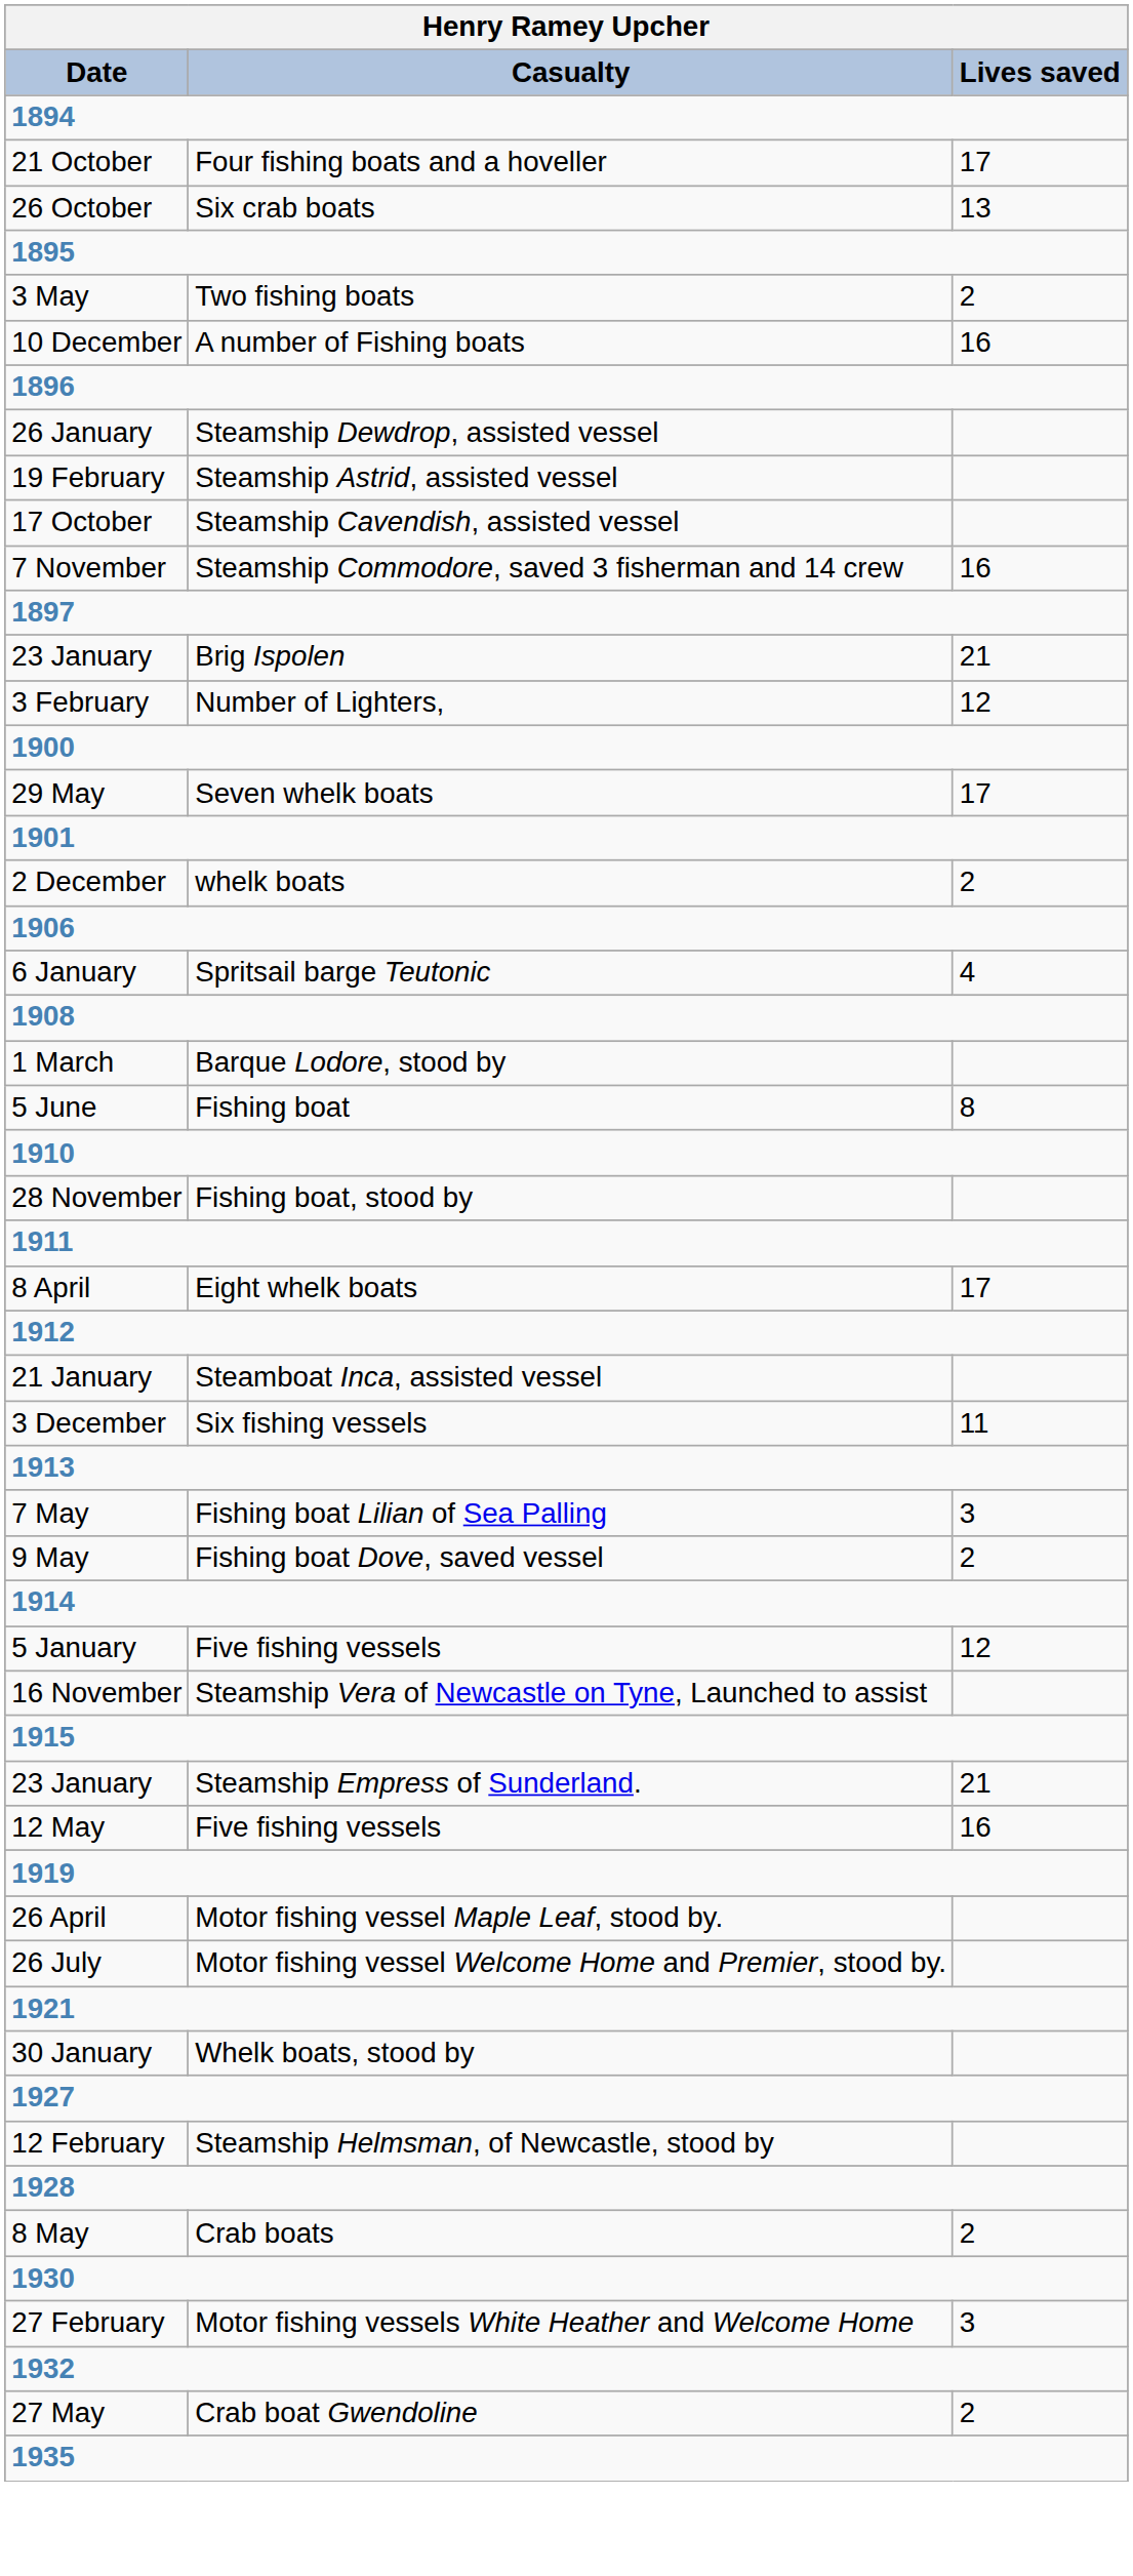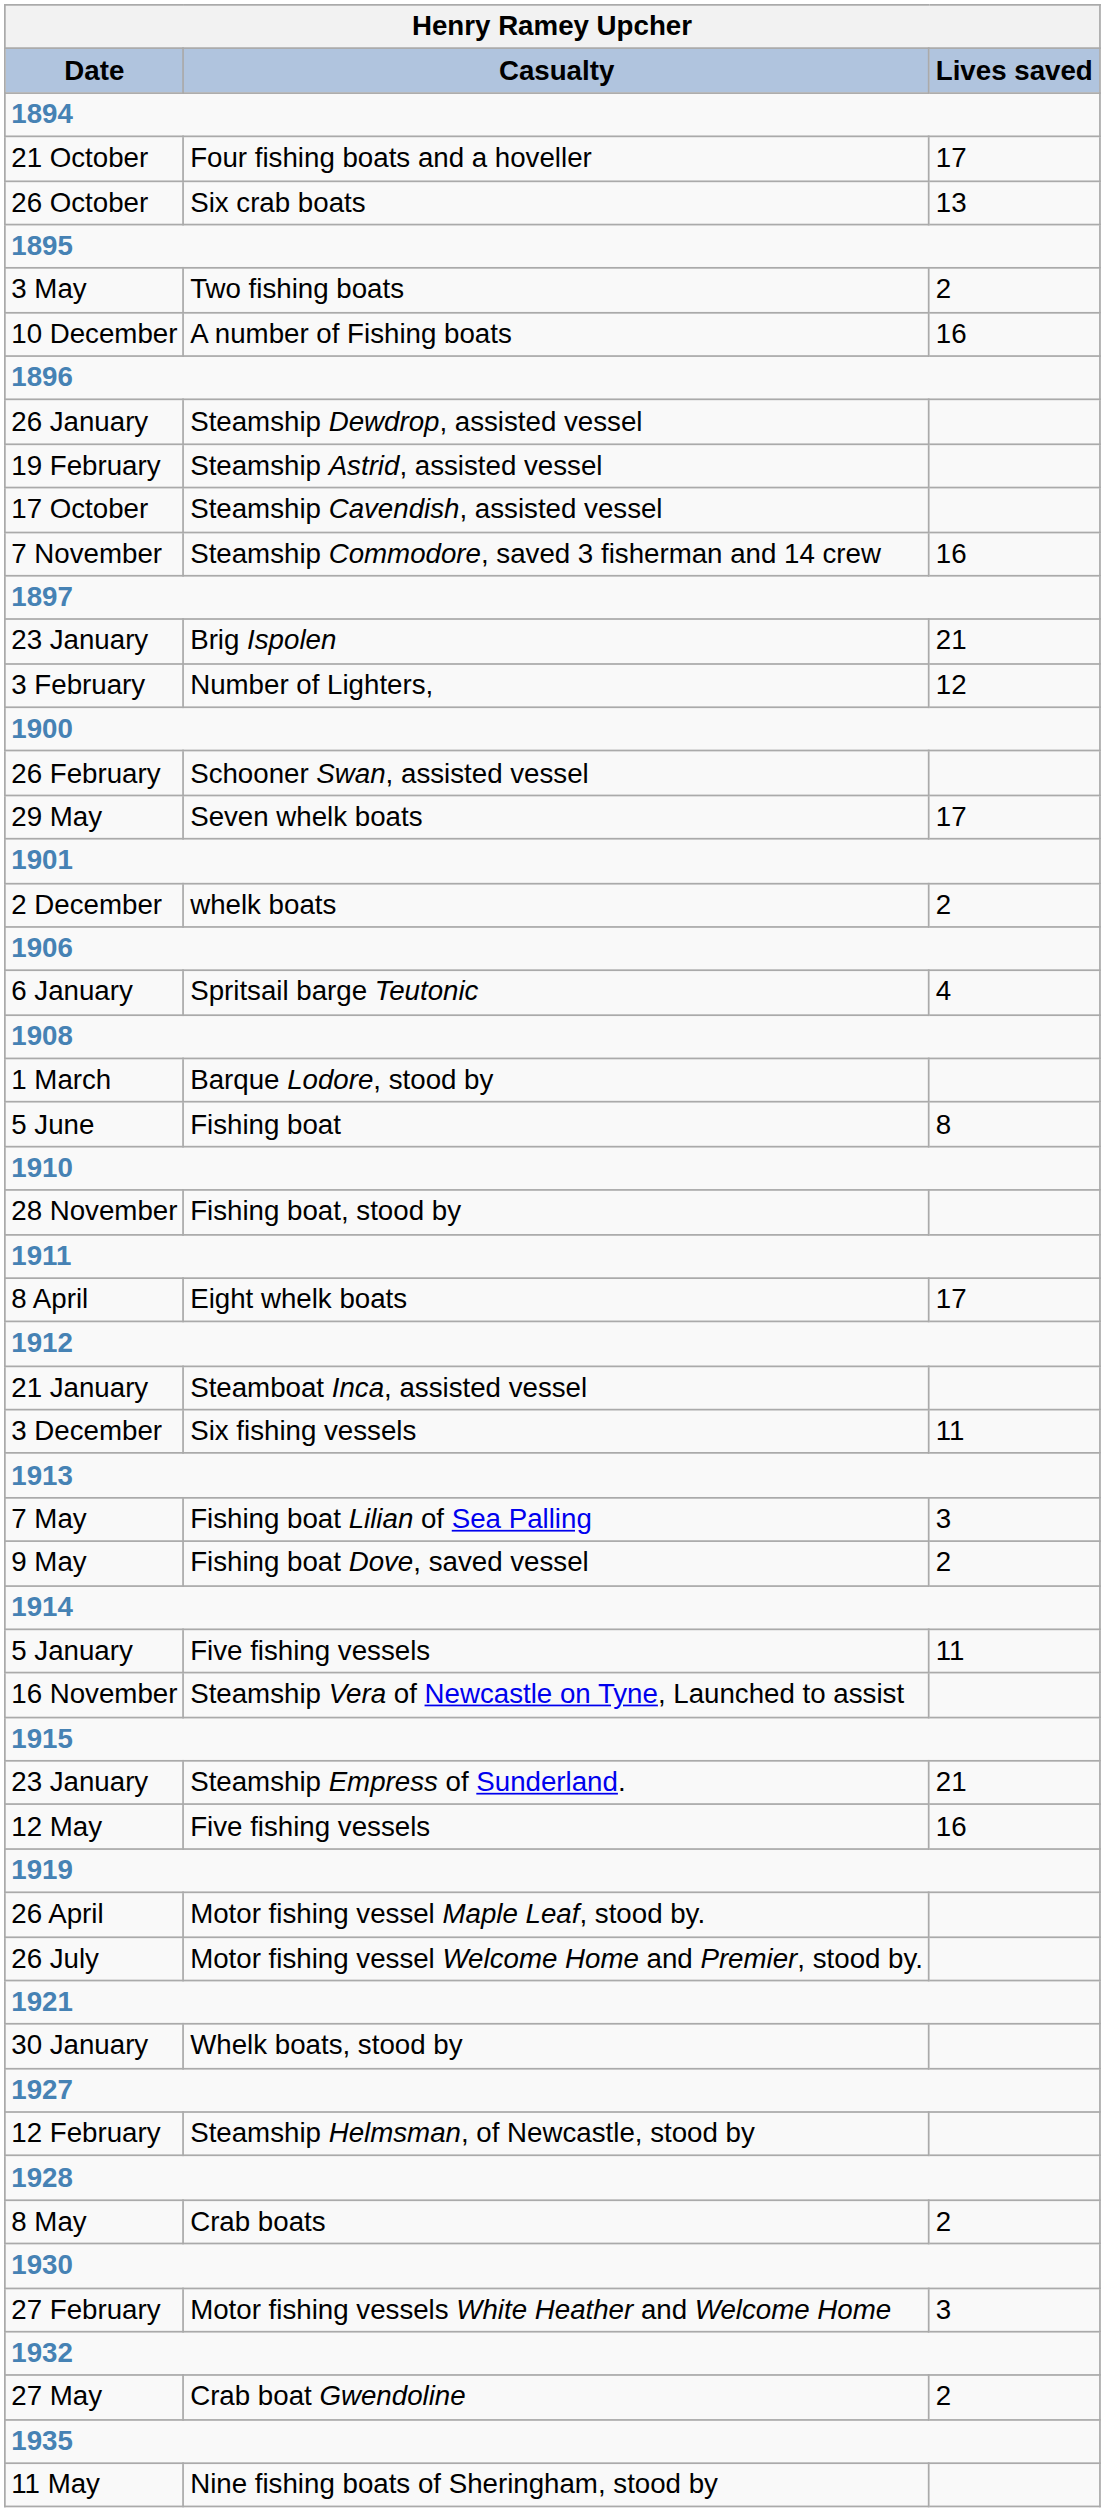 <table class="wikitable">
 <tr>
 <th colspan="3">Henry Ramey Upcher</th>
 </tr>
 <tr>
 <th style="text-align: center; background: LightSteelBlue">Date</th>
 <th style="text-align: center; background: LightSteelBlue">Casualty</th>
 <th style="text-align: center; background: LightSteelBlue">Lives saved</th>
 </tr>
 <tr>
 <td colspan="3" style="color:steelblue"><strong>1894</strong></td>
 </tr>
 <tr>
 <td>21 October</td>
 <td>Four fishing boats and a hoveller</td>
 <td>17</td>
 </tr>
 <tr>
 <td>26 October</td>
 <td>Six crab boats</td>
 <td>13</td>
 </tr>
 <tr>
 <td colspan="3" style="color:steelblue"><strong>1895</strong></td>
 </tr>
 <tr>
 <td>3 May</td>
 <td>Two fishing boats</td>
 <td>2</td>
 </tr>
 <tr>
 <td>10 December</td>
 <td>A number of Fishing boats</td>
 <td>16</td>
 </tr>
 <tr>
 <td colspan="3" style="color:steelblue"><strong>1896</strong></td>
 </tr>
 <tr>
 <td>26 January</td>
 <td>Steamship <em>Dewdrop</em>, assisted vessel</td>
 <td></td>
 </tr>
 <tr>
 <td>19 February</td>
 <td>Steamship <em>Astrid</em>, assisted vessel</td>
 <td></td>
 </tr>
 <tr>
 <td>17 October</td>
 <td>Steamship <em>Cavendish</em>, assisted vessel</td>
 <td></td>
 </tr>
 <tr>
 <td>7 November</td>
 <td>Steamship <em>Commodore</em>, saved 3 fisherman and 14 crew</td>
 <td>16</td>
 </tr>
 <tr>
 <td colspan="3" style="color:steelblue"><strong>1897</strong></td>
 </tr>
 <tr>
 <td>23 January</td>
 <td>Brig <em>Ispolen</em></td>
 <td>21</td>
 </tr>
 <tr>
 <td>3 February</td>
 <td>Number of Lighters,</td>
 <td>12</td>
 </tr>
 <tr>
 <td colspan="3" style="color:steelblue"><strong>1900</strong></td>
+</tr>
+<tr>
+<td>26 February</td>
+<td>Schooner <em>Swan</em>, assisted vessel</td>
+<td></td>
 </tr>
 <tr>
 <td>29 May</td>
 <td>Seven whelk boats</td>
 <td>17</td>
 </tr>
 <tr>
 <td colspan="3" style="color:steelblue"><strong>1901</strong></td>
 </tr>
 <tr>
 <td>2 December</td>
 <td>whelk boats</td>
 <td>2</td>
 </tr>
 <tr>
 <td colspan="3" style="color:steelblue"><strong>1906</strong></td>
 </tr>
 <tr>
 <td>6 January</td>
 <td>Spritsail barge <em>Teutonic</em></td>
 <td>4</td>
 </tr>
 <tr>
 <td colspan="3" style="color:steelblue"><strong>1908</strong></td>
 </tr>
 <tr>
 <td>1 March</td>
 <td>Barque <em>Lodore</em>, stood by</td>
 <td></td>
 </tr>
 <tr>
 <td>5 June</td>
 <td>Fishing boat</td>
 <td>8</td>
 </tr>
 <tr>
 <td colspan="3" style="color:steelblue"><strong>1910</strong></td>
 </tr>
 <tr>
 <td>28 November</td>
 <td>Fishing boat, stood by</td>
 <td></td>
 </tr>
 <tr>
 <td colspan="3" style="color:steelblue"><strong>1911</strong></td>
 </tr>
 <tr>
 <td>8 April</td>
 <td>Eight whelk boats</td>
 <td>17</td>
 </tr>
 <tr>
 <td colspan="3" style="color:steelblue"><strong>1912</strong></td>
 </tr>
 <tr>
 <td>21 January</td>
 <td>Steamboat <em>Inca</em>, assisted vessel</td>
 <td></td>
 </tr>
 <tr>
 <td>3 December</td>
 <td>Six fishing vessels</td>
 <td>11</td>
 </tr>
 <tr>
 <td colspan="3" style="color:steelblue"><strong>1913</strong></td>
 </tr>
 <tr>
 <td>7 May</td>
 <td>Fishing boat <em>Lilian</em> of <a href='#'>Sea Palling</a></td>
 <td>3</td>
 </tr>
 <tr>
 <td>9 May</td>
 <td>Fishing boat <em>Dove</em>, saved vessel</td>
 <td>2</td>
 </tr>
 <tr>
 <td colspan="3" style="color:steelblue"><strong>1914</strong></td>
 </tr>
 <tr>
 <td>5 January</td>
 <td>Five fishing vessels</td>
-<td>12</td>
+<td>11</td>
 </tr>
 <tr>
 <td>16 November</td>
 <td>Steamship <em>Vera</em> of <a href='#'>Newcastle on Tyne</a>, Launched to assist</td>
 <td></td>
 </tr>
 <tr>
 <td colspan="3" style="color:steelblue"><strong>1915</strong></td>
 </tr>
 <tr>
 <td>23 January</td>
 <td>Steamship <em>Empress</em> of <a href='#'>Sunderland</a>.</td>
 <td>21</td>
 </tr>
 <tr>
 <td>12 May</td>
 <td>Five fishing vessels</td>
 <td>16</td>
 </tr>
 <tr>
 <td colspan="3" style="color:steelblue"><strong>1919</strong></td>
 </tr>
 <tr>
 <td>26 April</td>
 <td>Motor fishing vessel <em>Maple Leaf</em>, stood by.</td>
 <td></td>
 </tr>
 <tr>
 <td>26 July</td>
 <td>Motor fishing vessel <em>Welcome Home</em> and <em>Premier</em>, stood by.</td>
 <td></td>
 </tr>
 <tr>
 <td colspan="3" style="color:steelblue"><strong>1921</strong></td>
 </tr>
 <tr>
 <td>30 January</td>
 <td>Whelk boats, stood by</td>
 <td></td>
 </tr>
 <tr>
 <td colspan="3" style="color:steelblue"><strong>1927</strong></td>
 </tr>
 <tr>
 <td>12 February</td>
 <td>Steamship <em>Helmsman</em>, of Newcastle, stood by</td>
 <td></td>
 </tr>
 <tr>
 <td colspan="3" style="color:steelblue"><strong>1928</strong></td>
 </tr>
 <tr>
 <td>8 May</td>
 <td>Crab boats</td>
 <td>2</td>
 </tr>
 <tr>
 <td colspan="3" style="color:steelblue"><strong>1930</strong></td>
 </tr>
 <tr>
 <td>27 February</td>
 <td>Motor fishing vessels <em>White Heather</em> and <em>Welcome Home</em></td>
 <td>3</td>
 </tr>
 <tr>
 <td colspan="3" style="color:steelblue"><strong>1932</strong></td>
 </tr>
 <tr>
 <td>27 May</td>
 <td>Crab boat <em>Gwendoline</em></td>
 <td>2</td>
 </tr>
 <tr>
 <td colspan="3" style="color:steelblue"><strong>1935</strong></td>
 </tr>
+<tr>
+<td>11 May</td>
+<td>Nine fishing boats of Sheringham, stood by</td>
+<td></td>
+</tr>
 </table>
